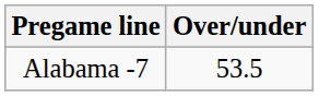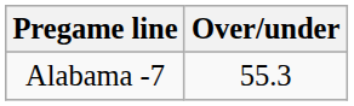 <table class="wikitable floatleft">
 <tr align="center">
 <th style=>Pregame line</th>
 <th style=>Over/under</th>
 </tr>
 <tr align="center">
 <td>Alabama -7</td>
-<td>53.5</td>
+<td>55.3</td>
 </tr>
 </table>
